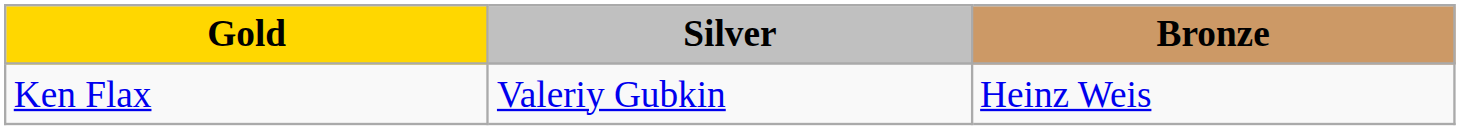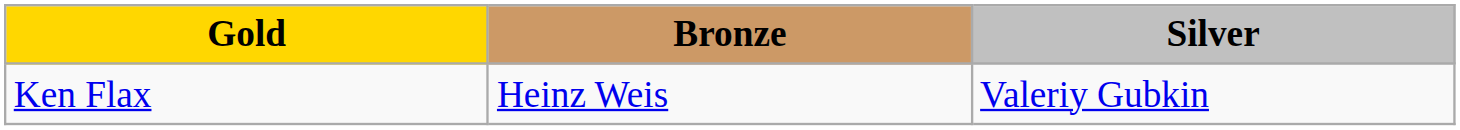 <table class="wikitable" style="text-align:left">
 <tr align="center">
 <td width=200 bgcolor=gold><strong>Gold</strong></td>
+<td width=200 bgcolor=CC9966><strong>Bronze</strong></td>
 <td width=200 bgcolor=silver><strong>Silver</strong></td>
-<td width=200 bgcolor=CC9966><strong>Bronze</strong></td>
 </tr>
 <tr>
 <td><a href='#'>Ken Flax</a><br><em></em></td>
+<td><a href='#'>Heinz Weis</a><br><em></em></td>
 <td><a href='#'>Valeriy Gubkin</a><br><em></em></td>
-<td><a href='#'>Heinz Weis</a><br><em></em></td>
 </tr>
 </table>
